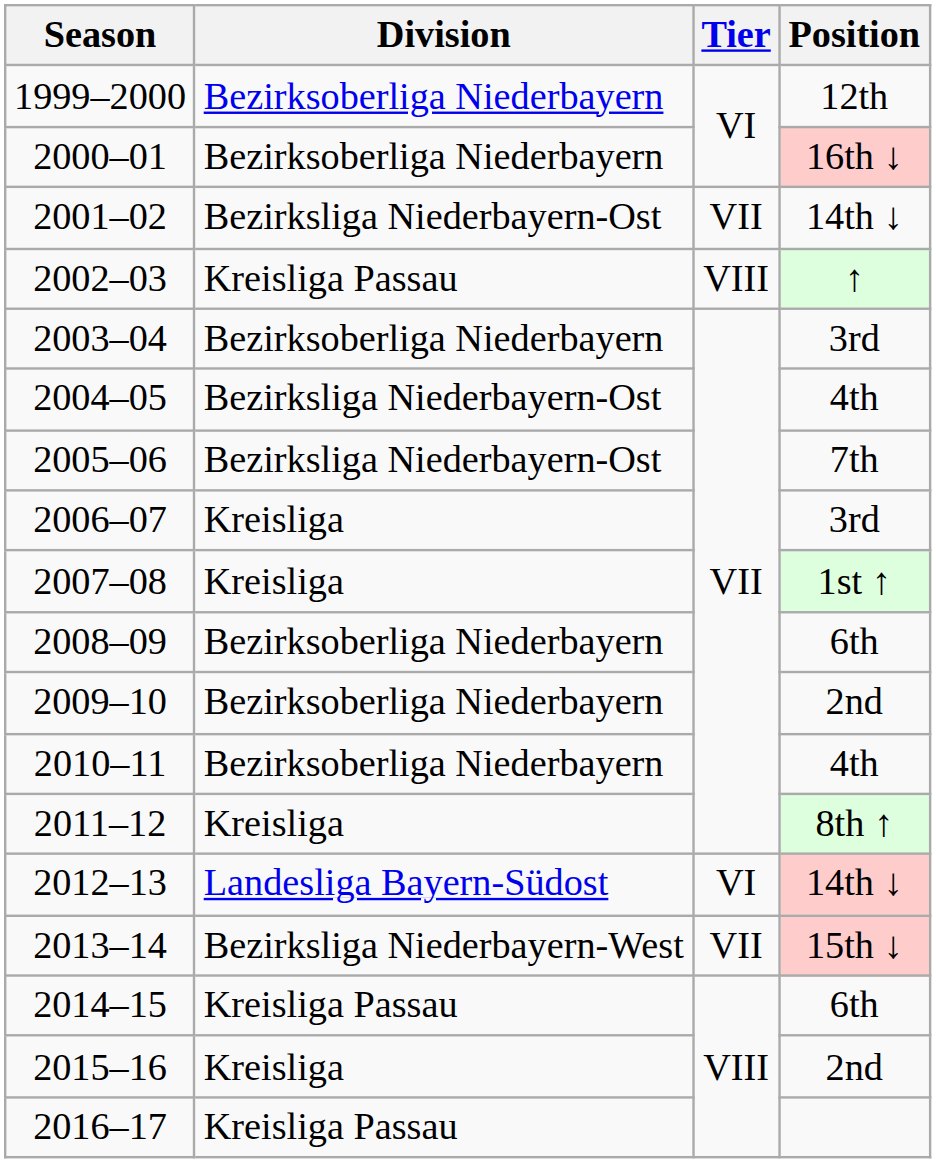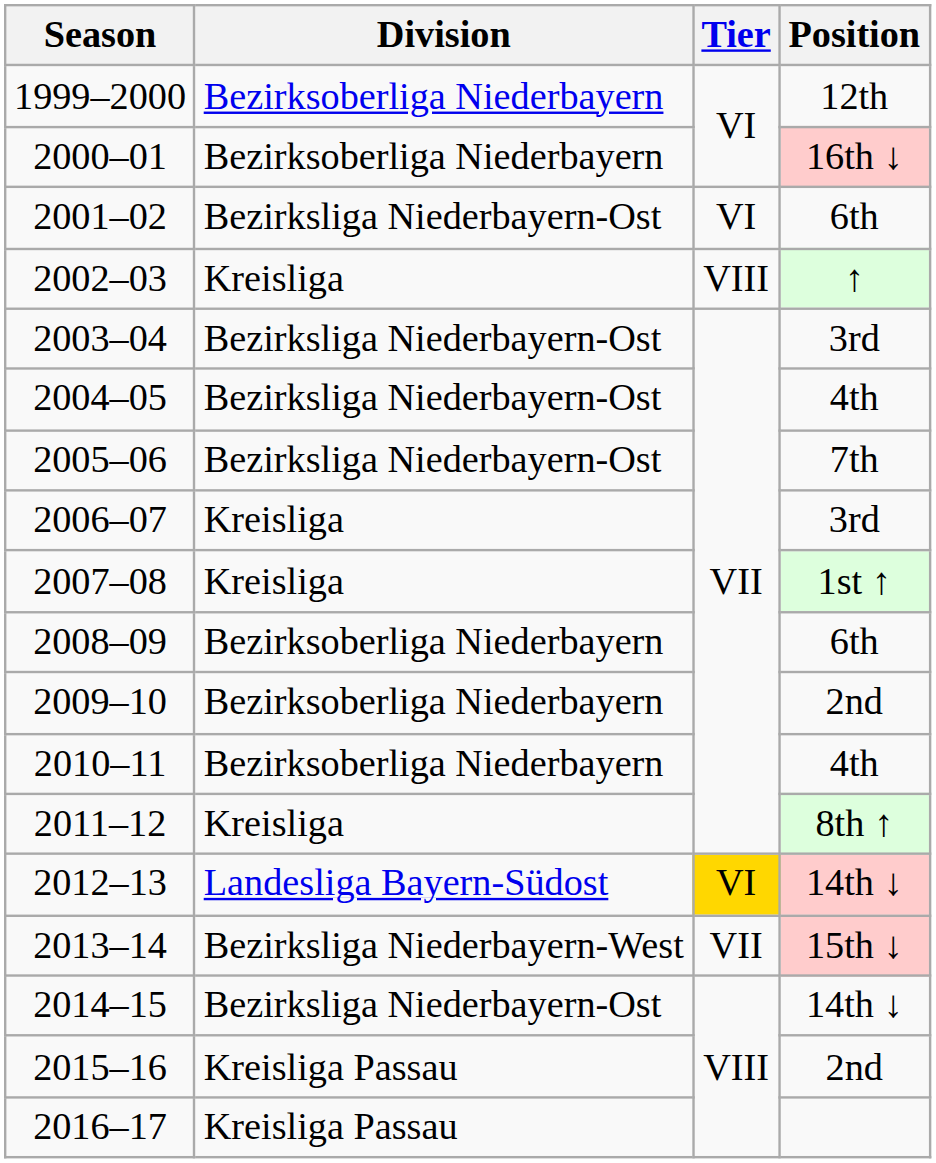 <table class="wikitable">
 <tr>
 <th>Season</th>
 <th>Division</th>
 <th><a href='#'>Tier</a></th>
 <th>Position</th>
 </tr>
 <tr align="center">
 <td>1999–2000</td>
 <td align="left"><a href='#'>Bezirksoberliga Niederbayern</a></td>
 <td rowspan=2>VI</td>
 <td>12th</td>
 </tr>
 <tr align="center">
 <td>2000–01</td>
 <td align="left">Bezirksoberliga Niederbayern</td>
 <td style="background:#ffcccc">16th ↓</td>
 </tr>
 <tr align="center">
 <td>2001–02</td>
 <td align="left">Bezirksliga Niederbayern-Ost</td>
-<td>VII</td>
-<td>14th ↓</td>
+<td>VI</td>
+<td>6th</td>
 </tr>
 <tr align="center">
 <td>2002–03</td>
-<td align="left">Kreisliga Passau</td>
+<td align="left">Kreisliga</td>
 <td>VIII</td>
 <td style="background:#ddffdd">↑</td>
 </tr>
 <tr align="center">
 <td>2003–04</td>
-<td align="left">Bezirksoberliga Niederbayern</td>
+<td align="left">Bezirksliga Niederbayern-Ost</td>
 <td rowspan=9>VII</td>
 <td>3rd</td>
 </tr>
 <tr align="center">
 <td>2004–05</td>
 <td align="left">Bezirksliga Niederbayern-Ost</td>
 <td>4th</td>
 </tr>
 <tr align="center">
 <td>2005–06</td>
 <td align="left">Bezirksliga Niederbayern-Ost</td>
 <td>7th</td>
 </tr>
 <tr align="center">
 <td>2006–07</td>
 <td align="left">Kreisliga</td>
 <td>3rd</td>
 </tr>
 <tr align="center">
 <td>2007–08</td>
 <td align="left">Kreisliga</td>
 <td style="background:#ddffdd">1st ↑</td>
 </tr>
 <tr align="center">
 <td>2008–09</td>
 <td align="left">Bezirksoberliga Niederbayern</td>
 <td>6th</td>
 </tr>
 <tr align="center">
 <td>2009–10</td>
 <td align="left">Bezirksoberliga Niederbayern</td>
 <td>2nd</td>
 </tr>
 <tr align="center">
 <td>2010–11</td>
 <td align="left">Bezirksoberliga Niederbayern</td>
 <td>4th</td>
 </tr>
 <tr align="center">
 <td>2011–12</td>
 <td align="left">Kreisliga</td>
 <td style="background:#ddffdd">8th ↑</td>
 </tr>
 <tr align="center">
 <td>2012–13</td>
 <td align="left"><a href='#'>Landesliga Bayern-Südost</a></td>
-<td>VI</td>
+<td style="background: gold;">VI</td>
 <td style="background:#ffcccc">14th ↓</td>
 </tr>
 <tr align="center">
 <td>2013–14</td>
 <td align="left">Bezirksliga Niederbayern-West</td>
 <td>VII</td>
 <td style="background:#ffcccc">15th ↓</td>
 </tr>
 <tr align="center">
 <td>2014–15</td>
-<td align="left">Kreisliga Passau</td>
+<td align="left">Bezirksliga Niederbayern-Ost</td>
 <td rowspan=3>VIII</td>
-<td>6th</td>
+<td>14th ↓</td>
 </tr>
 <tr align="center">
 <td>2015–16</td>
-<td align="left">Kreisliga</td>
+<td align="left">Kreisliga Passau</td>
 <td>2nd</td>
 </tr>
 <tr align="center">
 <td>2016–17</td>
 <td align="left">Kreisliga Passau</td>
 <td></td>
 </tr>
 </table>
